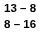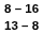 <table style="text-align:center">
 <tr>
 <th width=200></th>
 <th width=100></th>
 <th width=200></th>
 </tr>
 <tr>
 <td align=right></td>
-<td><strong>13 – 8</strong></td>
+<td><strong>8 – 16</strong></td>
 <td align=left></td>
 </tr>
 <tr>
 <td align=right></td>
-<td><strong>8 – 16</strong></td>
+<td><strong>13 – 8</strong></td>
 <td align=left></td>
 </tr>
 </table>
